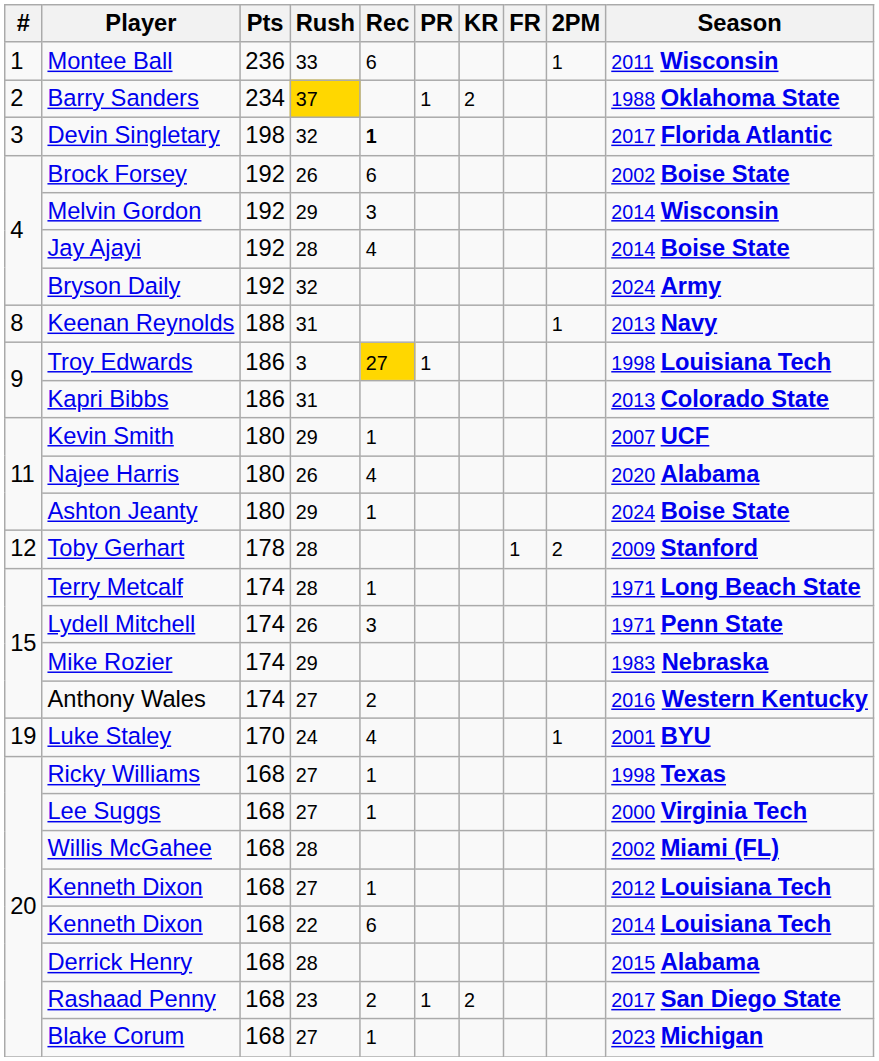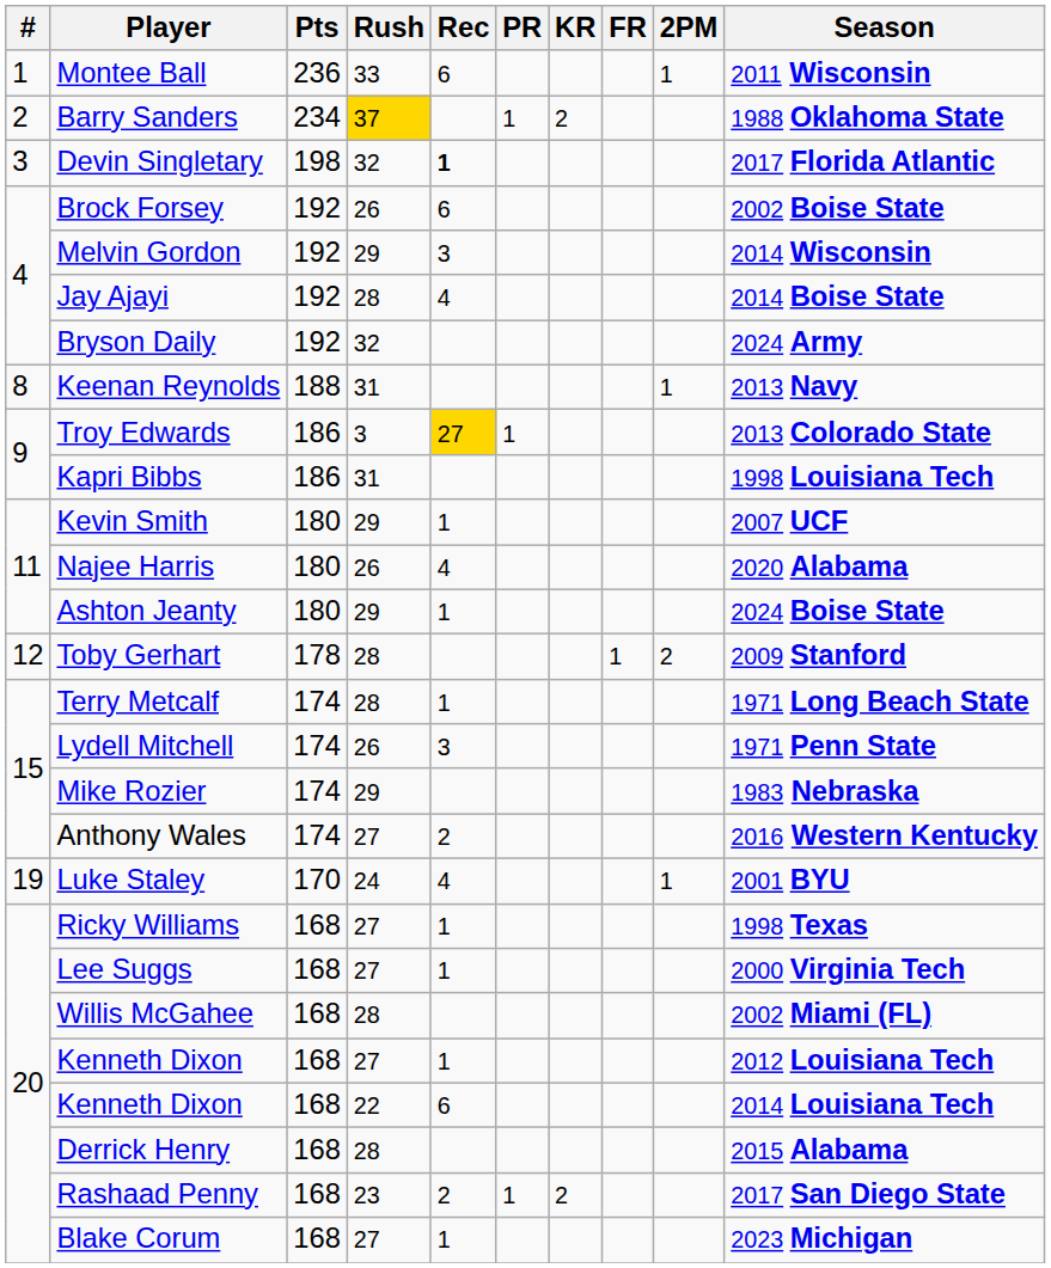 <table class="wikitable" style="white-space: nowrap;">
 <tr>
 <th>#</th>
 <th>Player</th>
 <th>Pts</th>
 <th>Rush</th>
 <th>Rec</th>
 <th>PR</th>
 <th>KR</th>
 <th>FR</th>
 <th>2PM</th>
 <th>Season</th>
 </tr>
 <tr>
 <td>1</td>
 <td><a href='#'>Montee Ball</a></td>
 <td>236</td>
 <td><small>33</small></td>
 <td><small>6</small></td>
 <td></td>
 <td></td>
 <td></td>
 <td><small>1</small></td>
 <td><small> <a href='#'>2011</a></small> <strong><a href='#'>Wisconsin</a></strong></td>
 </tr>
 <tr>
 <td>2</td>
 <td><a href='#'>Barry Sanders</a></td>
 <td>234</td>
 <td style="background: #FFD700;"><small>37</small></td>
 <td></td>
 <td><small>1</small></td>
 <td><small>2</small></td>
 <td></td>
 <td></td>
 <td><small> <a href='#'>1988</a> </small> <strong><a href='#'>Oklahoma State</a></strong></td>
 </tr>
 <tr>
 <td>3</td>
 <td><a href='#'>Devin Singletary</a></td>
 <td>198</td>
 <td><small>32</small></td>
 <td><strong><small>1</small></strong></td>
 <td></td>
 <td></td>
 <td></td>
 <td></td>
 <td><small> <a href='#'>2017</a> </small> <strong><a href='#'>Florida Atlantic</a></strong></td>
 </tr>
 <tr>
 <td rowspan=4>4</td>
 <td><a href='#'>Brock Forsey</a></td>
 <td>192</td>
 <td><small>26</small></td>
 <td><small>6</small></td>
 <td></td>
 <td></td>
 <td></td>
 <td></td>
 <td><small> <a href='#'>2002</a> </small> <strong><a href='#'>Boise State</a></strong></td>
 </tr>
 <tr>
 <td><a href='#'>Melvin Gordon</a></td>
 <td>192</td>
 <td><small>29</small></td>
 <td><small>3</small></td>
 <td></td>
 <td></td>
 <td></td>
 <td></td>
 <td><small> <a href='#'>2014</a> </small> <strong><a href='#'>Wisconsin</a></strong></td>
 </tr>
 <tr>
 <td><a href='#'>Jay Ajayi</a></td>
 <td>192</td>
 <td><small>28</small></td>
 <td><small>4</small></td>
 <td></td>
 <td></td>
 <td></td>
 <td></td>
 <td><small> <a href='#'>2014</a> </small> <strong><a href='#'>Boise State</a></strong></td>
 </tr>
 <tr>
 <td><a href='#'>Bryson Daily</a></td>
 <td>192</td>
 <td><small>32</small></td>
 <td></td>
 <td></td>
 <td></td>
 <td></td>
 <td></td>
 <td><small> <a href='#'>2024</a> </small> <strong><a href='#'>Army</a></strong></td>
 </tr>
 <tr>
 <td>8</td>
 <td><a href='#'>Keenan Reynolds</a></td>
 <td>188</td>
 <td><small>31</small></td>
 <td></td>
 <td></td>
 <td></td>
 <td></td>
 <td><small>1</small></td>
 <td><small> <a href='#'>2013</a> </small> <strong><a href='#'>Navy</a></strong></td>
 </tr>
 <tr>
 <td rowspan=2>9</td>
 <td><a href='#'>Troy Edwards</a></td>
 <td>186</td>
 <td><small>3</small></td>
 <td style="background: #FFD700;"><small>27</small></td>
 <td><small>1</small></td>
 <td></td>
 <td></td>
 <td></td>
-<td><small><a href='#'>1998</a> </small> <strong><a href='#'>Louisiana Tech</a></strong></td>
+<td><small> <a href='#'>2013</a> </small> <strong><a href='#'>Colorado State</a></strong></td>
 </tr>
 <tr>
 <td><a href='#'>Kapri Bibbs</a></td>
 <td>186</td>
 <td><small>31</small></td>
 <td></td>
 <td></td>
 <td></td>
 <td></td>
 <td></td>
-<td><small> <a href='#'>2013</a> </small> <strong><a href='#'>Colorado State</a></strong></td>
+<td><small><a href='#'>1998</a> </small> <strong><a href='#'>Louisiana Tech</a></strong></td>
 </tr>
 <tr>
 <td rowspan=3>11</td>
 <td><a href='#'>Kevin Smith</a></td>
 <td>180</td>
 <td><small>29</small></td>
 <td><small>1</small></td>
 <td></td>
 <td></td>
 <td></td>
 <td></td>
 <td><small> <a href='#'>2007</a> </small> <strong><a href='#'>UCF</a></strong></td>
 </tr>
 <tr>
 <td><a href='#'>Najee Harris</a></td>
 <td>180</td>
 <td><small>26</small></td>
 <td><small>4</small></td>
 <td></td>
 <td></td>
 <td></td>
 <td></td>
 <td><small> <a href='#'>2020</a> </small> <strong><a href='#'>Alabama</a></strong></td>
 </tr>
 <tr>
 <td><a href='#'>Ashton Jeanty</a></td>
 <td>180</td>
 <td><small>29</small></td>
 <td><small>1</small></td>
 <td></td>
 <td></td>
 <td></td>
 <td></td>
 <td><small> <a href='#'>2024</a> </small> <strong><a href='#'>Boise State</a></strong></td>
 </tr>
 <tr>
 <td>12</td>
 <td><a href='#'>Toby Gerhart</a></td>
 <td>178</td>
 <td><small>28</small></td>
 <td></td>
 <td></td>
 <td></td>
 <td><small>1</small></td>
 <td><small>2</small></td>
 <td><small> <a href='#'>2009</a> </small> <strong><a href='#'>Stanford</a></strong></td>
 </tr>
 <tr>
 <td rowspan=4>15</td>
 <td><a href='#'>Terry Metcalf</a></td>
 <td>174</td>
 <td><small>28</small></td>
 <td><small>1</small></td>
 <td></td>
 <td></td>
 <td></td>
 <td></td>
 <td><small> <a href='#'>1971</a> </small> <strong><a href='#'>Long Beach State</a></strong></td>
 </tr>
 <tr>
 <td><a href='#'>Lydell Mitchell</a></td>
 <td>174</td>
 <td><small>26</small></td>
 <td><small>3</small></td>
 <td></td>
 <td></td>
 <td></td>
 <td></td>
 <td><small> <a href='#'>1971</a> </small> <strong><a href='#'>Penn State</a></strong></td>
 </tr>
 <tr>
 <td><a href='#'>Mike Rozier</a></td>
 <td>174</td>
 <td><small>29</small></td>
 <td></td>
 <td></td>
 <td></td>
 <td></td>
 <td></td>
 <td><small> <a href='#'>1983</a></small> <strong><a href='#'>Nebraska</a></strong></td>
 </tr>
 <tr>
 <td>Anthony Wales</td>
 <td>174</td>
 <td><small>27</small></td>
 <td><small>2</small></td>
 <td></td>
 <td></td>
 <td></td>
 <td></td>
 <td><small> <a href='#'>2016</a></small> <strong><a href='#'>Western Kentucky</a></strong></td>
 </tr>
 <tr>
 <td>19</td>
 <td><a href='#'>Luke Staley</a></td>
 <td>170</td>
 <td><small>24</small></td>
 <td><small>4</small></td>
 <td></td>
 <td></td>
 <td></td>
 <td><small>1</small></td>
 <td><small> <a href='#'>2001</a> </small> <strong><a href='#'>BYU</a></strong></td>
 </tr>
 <tr>
 <td rowspan=8>20</td>
 <td><a href='#'>Ricky Williams</a></td>
 <td>168</td>
 <td><small>27</small></td>
 <td><small>1</small></td>
 <td></td>
 <td></td>
 <td></td>
 <td></td>
 <td><small> <a href='#'>1998</a> </small> <strong><a href='#'>Texas</a></strong></td>
 </tr>
 <tr>
 <td><a href='#'>Lee Suggs</a></td>
 <td>168</td>
 <td><small>27</small></td>
 <td><small>1</small></td>
 <td></td>
 <td></td>
 <td></td>
 <td></td>
 <td><small> <a href='#'>2000</a> </small> <strong><a href='#'>Virginia Tech</a></strong></td>
 </tr>
 <tr>
 <td><a href='#'>Willis McGahee</a></td>
 <td>168</td>
 <td><small>28</small></td>
 <td></td>
 <td></td>
 <td></td>
 <td></td>
 <td></td>
 <td><small> <a href='#'>2002</a> </small> <strong><a href='#'>Miami (FL)</a></strong></td>
 </tr>
 <tr>
 <td><a href='#'>Kenneth Dixon</a></td>
 <td>168</td>
 <td><small>27</small></td>
 <td><small>1</small></td>
 <td></td>
 <td></td>
 <td></td>
 <td></td>
 <td><small> <a href='#'>2012</a> </small> <strong><a href='#'>Louisiana Tech</a></strong></td>
 </tr>
 <tr>
 <td><a href='#'>Kenneth Dixon</a></td>
 <td>168</td>
 <td><small>22</small></td>
 <td><small>6</small></td>
 <td></td>
 <td></td>
 <td></td>
 <td></td>
 <td><small> <a href='#'>2014</a> </small> <strong><a href='#'>Louisiana Tech</a></strong></td>
 </tr>
 <tr>
 <td><a href='#'>Derrick Henry</a></td>
 <td>168</td>
 <td><small>28</small></td>
 <td></td>
 <td></td>
 <td></td>
 <td></td>
 <td></td>
 <td><small> <a href='#'>2015</a> </small> <strong><a href='#'>Alabama</a></strong></td>
 </tr>
 <tr>
 <td><a href='#'>Rashaad Penny</a></td>
 <td>168</td>
 <td><small>23</small></td>
 <td><small>2</small></td>
 <td><small>1</small></td>
 <td><small>2</small></td>
 <td></td>
 <td></td>
 <td><small> <a href='#'>2017</a> </small> <strong><a href='#'>San Diego State</a></strong></td>
 </tr>
 <tr>
 <td><a href='#'>Blake Corum</a></td>
 <td>168</td>
 <td><small>27</small></td>
 <td><small>1</small></td>
 <td></td>
 <td></td>
 <td></td>
 <td></td>
 <td><small> <a href='#'>2023</a> </small> <strong><a href='#'>Michigan</a></strong></td>
 </tr>
 </table>
